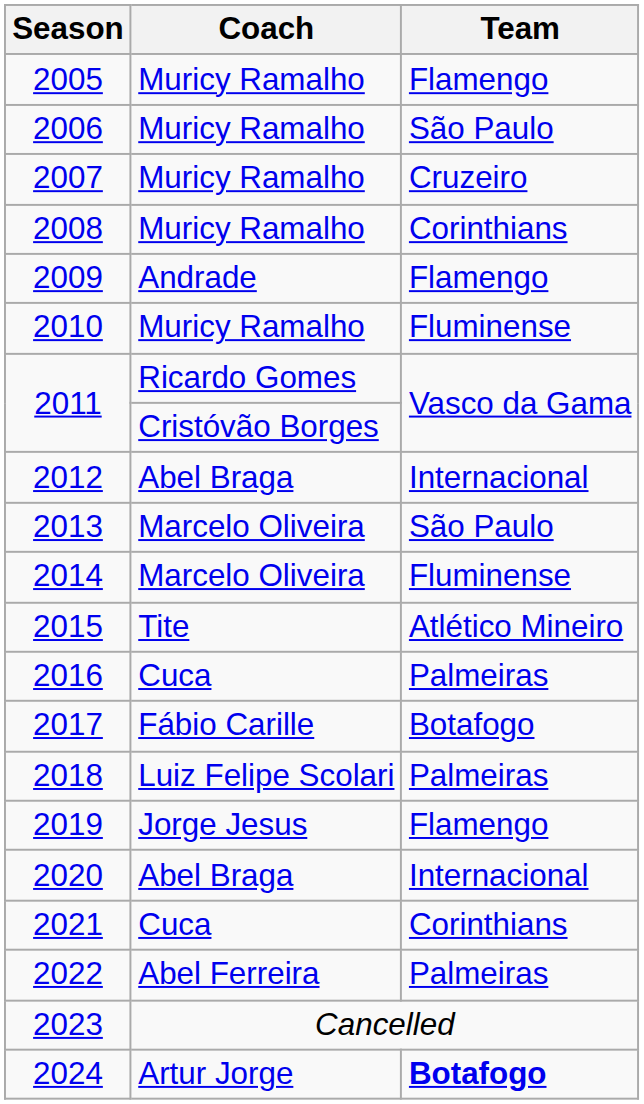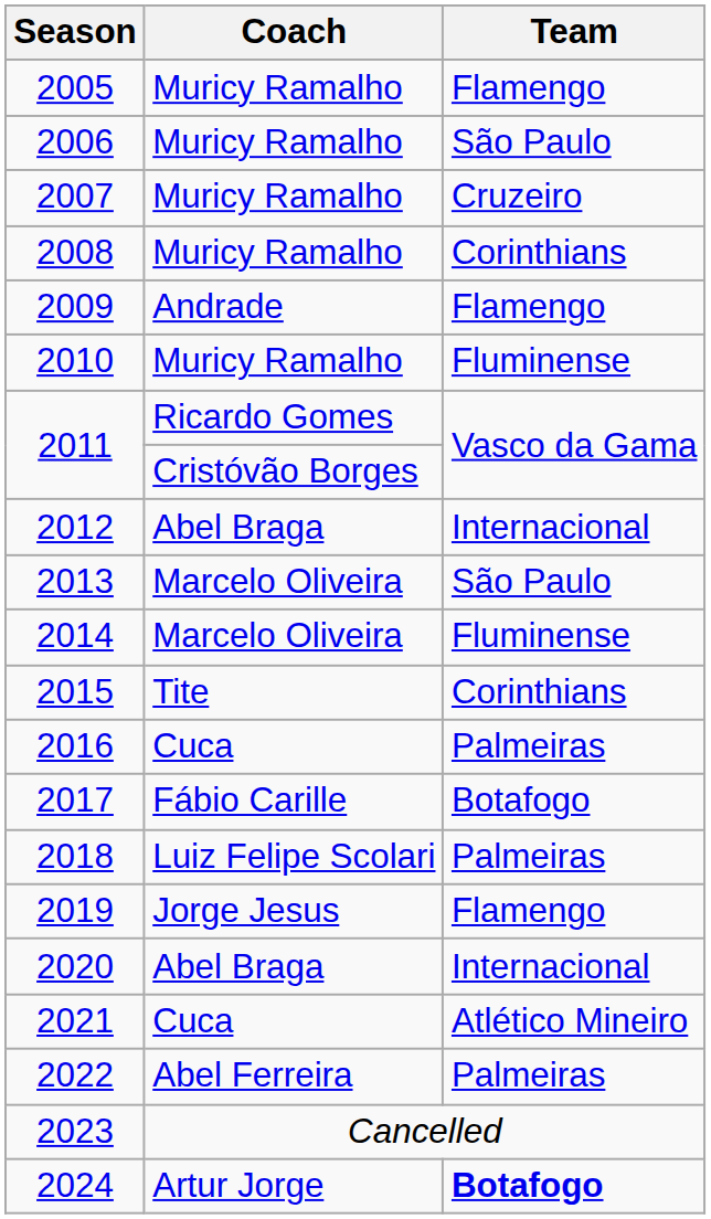 <table class="wikitable">
 <tr>
 <th>Season</th>
 <th>Coach</th>
 <th>Team</th>
 </tr>
 <tr>
 <td align="center"><a href='#'>2005</a></td>
 <td> <a href='#'>Muricy Ramalho</a></td>
 <td><a href='#'>Flamengo</a></td>
 </tr>
 <tr>
 <td align="center"><a href='#'>2006</a></td>
 <td> <a href='#'>Muricy Ramalho</a></td>
 <td><a href='#'>São Paulo</a></td>
 </tr>
 <tr>
 <td align="center"><a href='#'>2007</a></td>
 <td> <a href='#'>Muricy Ramalho</a></td>
 <td><a href='#'>Cruzeiro</a></td>
 </tr>
 <tr>
 <td align="center"><a href='#'>2008</a></td>
 <td> <a href='#'>Muricy Ramalho</a></td>
 <td><a href='#'>Corinthians</a></td>
 </tr>
 <tr>
 <td align="center"><a href='#'>2009</a></td>
 <td> <a href='#'>Andrade</a></td>
 <td><a href='#'>Flamengo</a></td>
 </tr>
 <tr>
 <td align="center"><a href='#'>2010</a></td>
 <td> <a href='#'>Muricy Ramalho</a></td>
 <td><a href='#'>Fluminense</a></td>
 </tr>
 <tr>
 <td align="center" rowspan=2><a href='#'>2011</a></td>
 <td> <a href='#'>Ricardo Gomes</a></td>
 <td align="center" rowspan=2><a href='#'>Vasco da Gama</a></td>
 </tr>
 <tr>
 <td> <a href='#'>Cristóvão Borges</a></td>
 </tr>
 <tr>
 <td align="center"><a href='#'>2012</a></td>
 <td> <a href='#'>Abel Braga</a></td>
 <td><a href='#'>Internacional</a></td>
 </tr>
 <tr>
 <td align="center"><a href='#'>2013</a></td>
 <td> <a href='#'>Marcelo Oliveira</a></td>
 <td><a href='#'>São Paulo</a></td>
 </tr>
 <tr>
 <td align="center"><a href='#'>2014</a></td>
 <td> <a href='#'>Marcelo Oliveira</a></td>
 <td><a href='#'>Fluminense</a></td>
 </tr>
 <tr>
 <td align="center"><a href='#'>2015</a></td>
 <td> <a href='#'>Tite</a></td>
-<td><a href='#'>Atlético Mineiro</a></td>
+<td><a href='#'>Corinthians</a></td>
 </tr>
 <tr>
 <td align="center"><a href='#'>2016</a></td>
 <td> <a href='#'>Cuca</a></td>
 <td><a href='#'>Palmeiras</a></td>
 </tr>
 <tr>
 <td align="center"><a href='#'>2017</a></td>
 <td> <a href='#'>Fábio Carille</a></td>
 <td><a href='#'>Botafogo</a></td>
 </tr>
 <tr>
 <td align="center"><a href='#'>2018</a></td>
 <td> <a href='#'>Luiz Felipe Scolari</a></td>
 <td><a href='#'>Palmeiras</a></td>
 </tr>
 <tr>
 <td align="center"><a href='#'>2019</a></td>
 <td> <a href='#'>Jorge Jesus</a></td>
 <td><a href='#'>Flamengo</a></td>
 </tr>
 <tr>
 <td align="center"><a href='#'>2020</a></td>
 <td> <a href='#'>Abel Braga</a></td>
 <td><a href='#'>Internacional</a></td>
 </tr>
 <tr>
 <td align="center"><a href='#'>2021</a></td>
 <td> <a href='#'>Cuca</a></td>
-<td><a href='#'>Corinthians</a></td>
+<td><a href='#'>Atlético Mineiro</a></td>
 </tr>
 <tr>
 <td align="center"><a href='#'>2022</a></td>
 <td> <a href='#'>Abel Ferreira</a></td>
 <td><a href='#'>Palmeiras</a></td>
 </tr>
 <tr>
 <td align="center"><a href='#'>2023</a></td>
 <td colspan=3 align=center><em>Cancelled</em></td>
 </tr>
 <tr>
 <td align="center"><a href='#'>2024</a></td>
 <td> <a href='#'>Artur Jorge</a></td>
 <td><strong><a href='#'>Botafogo</a></strong></td>
 </tr>
 </table>
